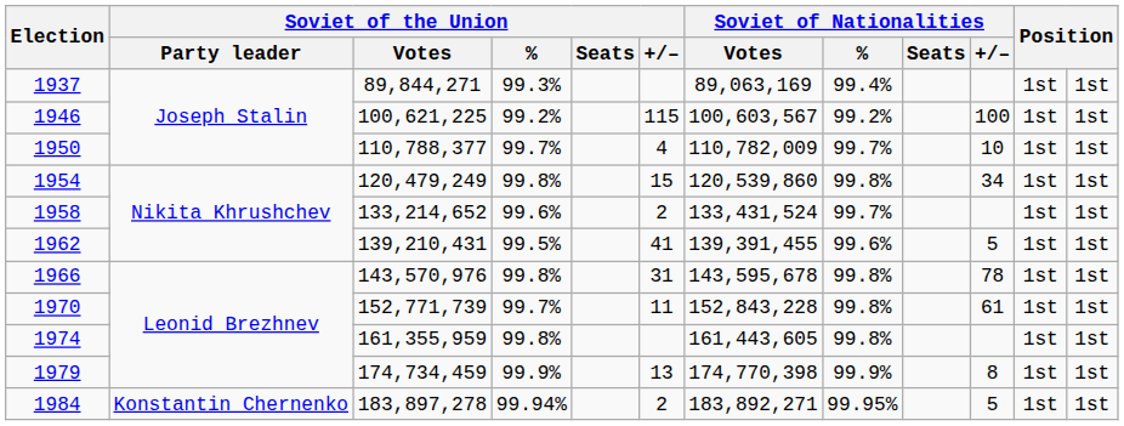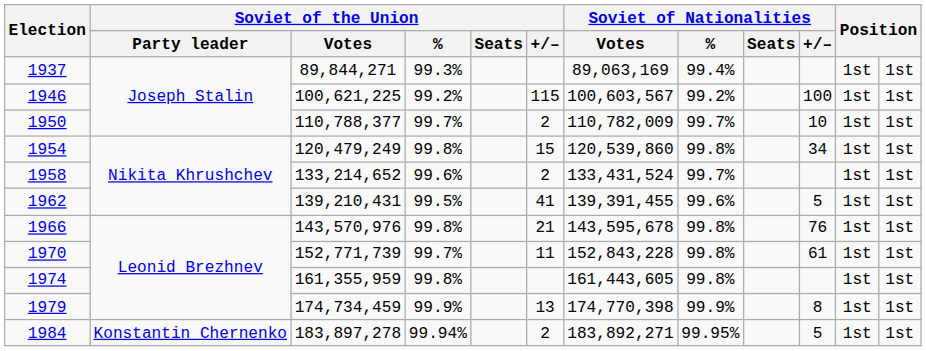 <table class="wikitable" style="text-align:center">
 <tr>
 <th rowspan="2">Election</th>
 <th colspan="5"><a href='#'>Soviet of the Union</a></th>
 <th colspan="4"><a href='#'>Soviet of Nationalities</a></th>
 <th colspan="2" rowspan="2">Position</th>
 </tr>
 <tr>
 <th>Party leader</th>
 <th>Votes</th>
 <th>%</th>
 <th>Seats</th>
 <th>+/–</th>
 <th>Votes</th>
 <th>%</th>
 <th>Seats</th>
 <th>+/–</th>
 </tr>
 <tr>
 <td><a href='#'>1937</a></td>
 <td rowspan=3><a href='#'>Joseph Stalin</a></td>
 <td>89,844,271</td>
 <td>99.3%</td>
 <td></td>
 <td></td>
 <td>89,063,169</td>
 <td>99.4%</td>
 <td></td>
 <td></td>
 <td> 1st</td>
 <td> 1st</td>
 </tr>
 <tr>
 <td><a href='#'>1946</a></td>
 <td>100,621,225</td>
 <td>99.2%</td>
 <td></td>
 <td> 115</td>
 <td>100,603,567</td>
 <td>99.2%</td>
 <td></td>
 <td> 100</td>
 <td> 1st</td>
 <td> 1st</td>
 </tr>
 <tr>
 <td><a href='#'>1950</a></td>
 <td>110,788,377</td>
 <td>99.7%</td>
 <td></td>
-<td> 4</td>
+<td> 2</td>
 <td>110,782,009</td>
 <td>99.7%</td>
 <td></td>
 <td> 10</td>
 <td> 1st</td>
 <td> 1st</td>
 </tr>
 <tr>
 <td><a href='#'>1954</a></td>
 <td rowspan=3><a href='#'>Nikita Khrushchev</a></td>
 <td>120,479,249</td>
 <td>99.8%</td>
 <td></td>
 <td> 15</td>
 <td>120,539,860</td>
 <td>99.8%</td>
 <td></td>
 <td> 34</td>
 <td> 1st</td>
 <td> 1st</td>
 </tr>
 <tr>
 <td><a href='#'>1958</a></td>
 <td>133,214,652</td>
 <td>99.6%</td>
 <td></td>
 <td> 2</td>
 <td>133,431,524</td>
 <td>99.7%</td>
 <td></td>
 <td></td>
 <td> 1st</td>
 <td> 1st</td>
 </tr>
 <tr>
 <td><a href='#'>1962</a></td>
 <td>139,210,431</td>
 <td>99.5%</td>
 <td></td>
 <td> 41</td>
 <td>139,391,455</td>
 <td>99.6%</td>
 <td></td>
 <td> 5</td>
 <td> 1st</td>
 <td> 1st</td>
 </tr>
 <tr>
 <td><a href='#'>1966</a></td>
 <td rowspan=4><a href='#'>Leonid Brezhnev</a></td>
 <td>143,570,976</td>
 <td>99.8%</td>
 <td></td>
-<td> 31</td>
+<td> 21</td>
 <td>143,595,678</td>
 <td>99.8%</td>
 <td></td>
-<td> 78</td>
+<td> 76</td>
 <td> 1st</td>
 <td> 1st</td>
 </tr>
 <tr>
 <td><a href='#'>1970</a></td>
 <td>152,771,739</td>
 <td>99.7%</td>
 <td></td>
 <td> 11</td>
 <td>152,843,228</td>
 <td>99.8%</td>
 <td></td>
 <td> 61</td>
 <td> 1st</td>
 <td> 1st</td>
 </tr>
 <tr>
 <td><a href='#'>1974</a></td>
 <td>161,355,959</td>
 <td>99.8%</td>
 <td></td>
 <td></td>
 <td>161,443,605</td>
 <td>99.8%</td>
 <td></td>
 <td></td>
 <td> 1st</td>
 <td> 1st</td>
 </tr>
 <tr>
 <td><a href='#'>1979</a></td>
 <td>174,734,459</td>
 <td>99.9%</td>
 <td></td>
 <td> 13</td>
 <td>174,770,398</td>
 <td>99.9%</td>
 <td></td>
 <td> 8</td>
 <td> 1st</td>
 <td> 1st</td>
 </tr>
 <tr>
 <td><a href='#'>1984</a></td>
 <td><a href='#'>Konstantin Chernenko</a></td>
 <td>183,897,278</td>
 <td>99.94%</td>
 <td></td>
 <td> 2</td>
 <td>183,892,271</td>
 <td>99.95%</td>
 <td></td>
 <td> 5</td>
 <td> 1st</td>
 <td> 1st</td>
 </tr>
 </table>
